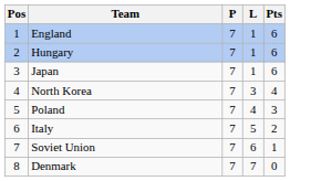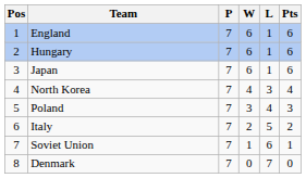 <table class="wikitable" style="font-size: 100%">
 <tr>
 <th width=15>Pos</th>
 <th width=250>Team</th>
 <th width=20>P</th>
+<th width=20>W</th>
 <th width=20>L</th>
 <th width=20>Pts</th>
 </tr>
 <tr align=center style="background: #b2ccf4;">
 <td>1</td>
 <td align="left"> England</td>
 <td>7</td>
+<td>6</td>
 <td>1</td>
 <td>6</td>
 </tr>
 <tr align=center style="background: #b2ccf4;">
 <td>2</td>
 <td align="left"> Hungary</td>
 <td>7</td>
+<td>6</td>
 <td>1</td>
 <td>6</td>
 </tr>
 <tr align=center>
 <td>3</td>
 <td align="left"> Japan</td>
 <td>7</td>
+<td>6</td>
 <td>1</td>
 <td>6</td>
 </tr>
 <tr align=center>
 <td>4</td>
 <td align="left"> North Korea</td>
 <td>7</td>
+<td>4</td>
 <td>3</td>
 <td>4</td>
 </tr>
 <tr align=center>
 <td>5</td>
 <td align="left"> Poland</td>
 <td>7</td>
+<td>3</td>
 <td>4</td>
 <td>3</td>
 </tr>
 <tr align=center>
 <td>6</td>
 <td align="left"> Italy</td>
 <td>7</td>
+<td>2</td>
 <td>5</td>
 <td>2</td>
 </tr>
 <tr align=center>
 <td>7</td>
 <td align="left"> Soviet Union</td>
 <td>7</td>
+<td>1</td>
 <td>6</td>
 <td>1</td>
 </tr>
 <tr align=center>
 <td>8</td>
 <td align="left"> Denmark</td>
 <td>7</td>
+<td>0</td>
 <td>7</td>
 <td>0</td>
 </tr>
 </table>
